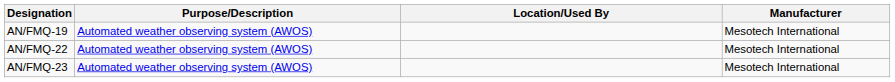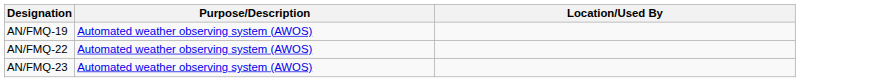 <table class="wikitable sortable">
 <tr>
 <th scope="col">Designation</th>
 <th scope="col" style="width: 500px;">Purpose/Description</th>
 <th scope="col" style="width: 500px;">Location/Used By</th>
-<th scope="col" style="width: 250px;">Manufacturer</th>
 </tr>
 <tr>
 <td>AN/FMQ-19</td>
 <td><a href='#'>Automated weather observing system (AWOS)</a></td>
 <td></td>
-<td>Mesotech International</td>
 </tr>
 <tr>
 <td>AN/FMQ-22</td>
 <td><a href='#'>Automated weather observing system (AWOS)</a></td>
 <td></td>
-<td>Mesotech International</td>
 </tr>
 <tr>
 <td>AN/FMQ-23</td>
 <td><a href='#'>Automated weather observing system (AWOS)</a></td>
 <td></td>
-<td>Mesotech International</td>
 </tr>
 </table>
